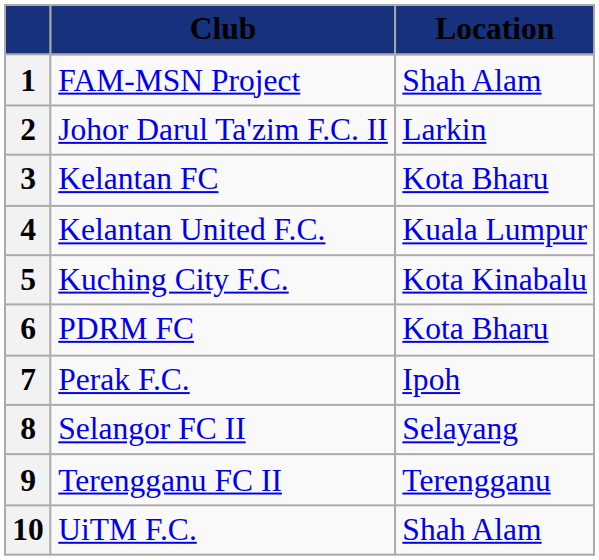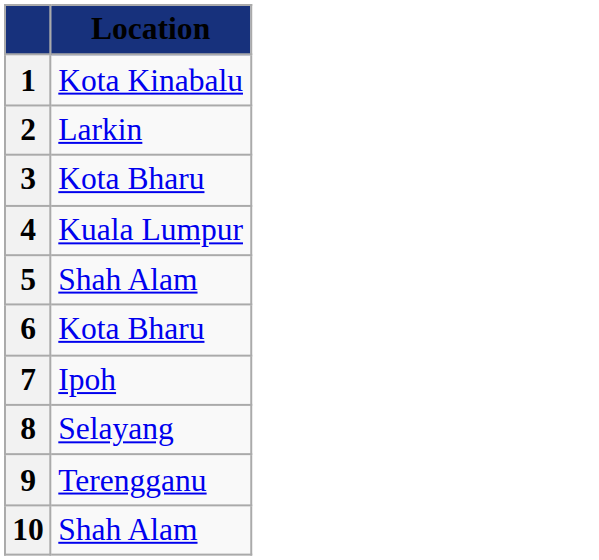 <table class="wikitable sortable" style="text-align:left">
 <tr>
 <th style="background:#17317c;"></th>
-<th style="background:#17317c;"><span>Club</span></th>
 <th style="background:#17317c;"><span>Location</span></th>
 </tr>
 <tr>
 <th>1</th>
-<td><a href='#'>FAM-MSN Project</a></td>
-<td><a href='#'>Shah Alam</a></td>
+<td><a href='#'>Kota Kinabalu</a></td>
 </tr>
 <tr>
 <th>2</th>
-<td><a href='#'>Johor Darul Ta'zim F.C. II</a></td>
 <td><a href='#'>Larkin</a></td>
 </tr>
 <tr>
 <th>3</th>
-<td><a href='#'>Kelantan FC</a></td>
 <td><a href='#'>Kota Bharu</a></td>
 </tr>
 <tr>
 <th>4</th>
-<td><a href='#'>Kelantan United F.C.</a></td>
 <td><a href='#'>Kuala Lumpur</a></td>
 </tr>
 <tr>
 <th>5</th>
-<td><a href='#'>Kuching City F.C.</a></td>
-<td><a href='#'>Kota Kinabalu</a></td>
+<td><a href='#'>Shah Alam</a></td>
 </tr>
 <tr>
 <th>6</th>
-<td><a href='#'>PDRM FC</a></td>
 <td><a href='#'>Kota Bharu</a></td>
 </tr>
 <tr>
 <th>7</th>
-<td><a href='#'>Perak F.C.</a></td>
 <td><a href='#'>Ipoh</a></td>
 </tr>
 <tr>
 <th>8</th>
-<td><a href='#'>Selangor FC II</a></td>
 <td><a href='#'>Selayang</a></td>
 </tr>
 <tr>
 <th>9</th>
-<td><a href='#'>Terengganu FC II</a></td>
 <td><a href='#'>Terengganu</a></td>
 </tr>
 <tr>
 <th>10</th>
-<td><a href='#'>UiTM F.C.</a></td>
 <td><a href='#'>Shah Alam</a></td>
 </tr>
 </table>
